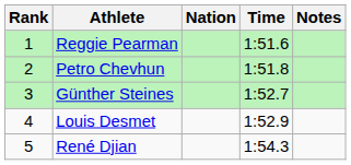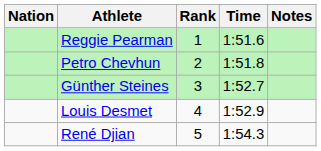 <table class="wikitable sortable" style="text-align:center">
 <tr>
+<th>Nation</th>
+<th>Athlete</th>
 <th>Rank</th>
-<th>Athlete</th>
-<th>Nation</th>
 <th>Time</th>
 <th>Notes</th>
 </tr>
 <tr bgcolor=bbf3bb>
+<td align=left></td>
+<td align=left><a href='#'>Reggie Pearman</a></td>
 <td>1</td>
-<td align=left><a href='#'>Reggie Pearman</a></td>
-<td align=left></td>
 <td>1:51.6</td>
 <td></td>
 </tr>
 <tr bgcolor=bbf3bb>
+<td align=left></td>
+<td align=left><a href='#'>Petro Chevhun</a></td>
 <td>2</td>
-<td align=left><a href='#'>Petro Chevhun</a></td>
-<td align=left></td>
 <td>1:51.8</td>
 <td></td>
 </tr>
 <tr bgcolor=bbf3bb>
+<td align=left></td>
+<td align=left><a href='#'>Günther Steines</a></td>
 <td>3</td>
-<td align=left><a href='#'>Günther Steines</a></td>
-<td align=left></td>
 <td>1:52.7</td>
 <td></td>
 </tr>
 <tr>
+<td align=left></td>
+<td align=left><a href='#'>Louis Desmet</a></td>
 <td>4</td>
-<td align=left><a href='#'>Louis Desmet</a></td>
-<td align=left></td>
 <td>1:52.9</td>
 <td></td>
 </tr>
 <tr>
+<td align=left></td>
+<td align=left><a href='#'>René Djian</a></td>
 <td>5</td>
-<td align=left><a href='#'>René Djian</a></td>
-<td align=left></td>
 <td>1:54.3</td>
 <td></td>
 </tr>
 </table>
